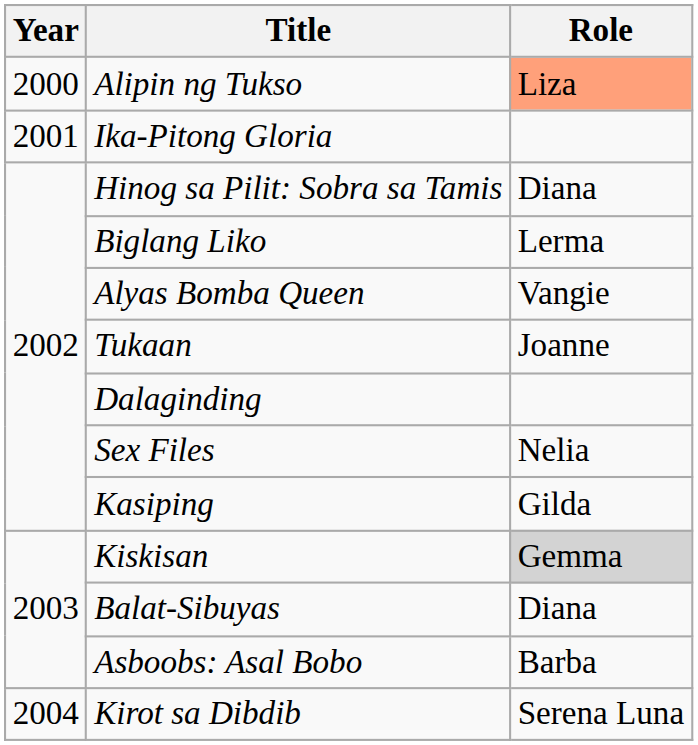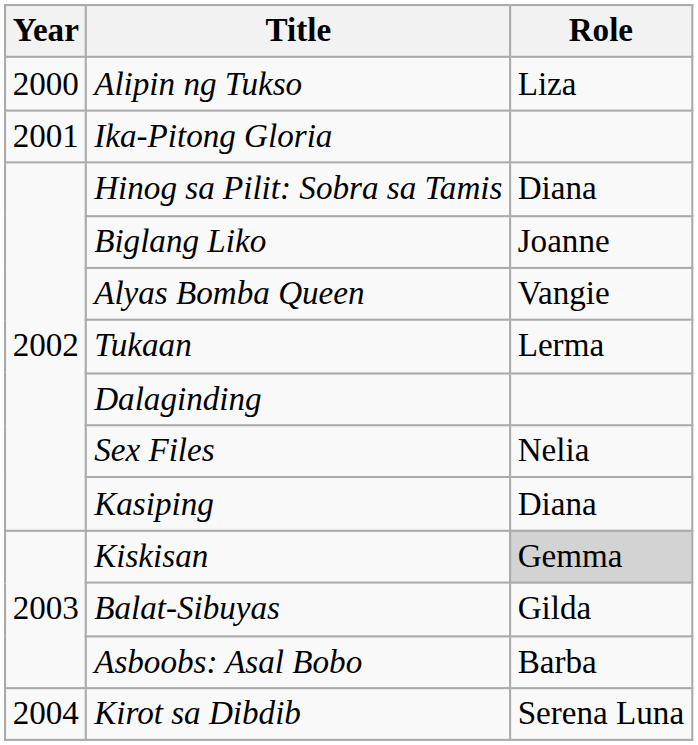 <table class="wikitable">
 <tr>
 <th>Year</th>
 <th>Title</th>
 <th>Role</th>
 </tr>
 <tr>
 <td>2000</td>
 <td><em>Alipin ng Tukso</em></td>
-<td style="background: lightsalmon;">Liza</td>
+<td>Liza</td>
 </tr>
 <tr>
 <td>2001</td>
 <td><em>Ika-Pitong Gloria</em></td>
 <td></td>
 </tr>
 <tr>
 <td rowspan="7">2002</td>
 <td><em>Hinog sa Pilit: Sobra sa Tamis</em></td>
 <td>Diana</td>
 </tr>
 <tr>
 <td><em>Biglang Liko</em></td>
-<td>Lerma</td>
+<td>Joanne</td>
 </tr>
 <tr>
 <td><em>Alyas Bomba Queen</em></td>
 <td>Vangie</td>
 </tr>
 <tr>
 <td><em>Tukaan</em></td>
-<td>Joanne</td>
+<td>Lerma</td>
 </tr>
 <tr>
 <td><em>Dalaginding</em></td>
 <td></td>
 </tr>
 <tr>
 <td><em>Sex Files</em></td>
 <td>Nelia</td>
 </tr>
 <tr>
 <td><em>Kasiping</em></td>
-<td>Gilda</td>
+<td>Diana</td>
 </tr>
 <tr>
 <td rowspan="3">2003</td>
 <td><em>Kiskisan</em></td>
 <td style="background: lightgrey;">Gemma</td>
 </tr>
 <tr>
 <td><em>Balat-Sibuyas</em></td>
-<td>Diana</td>
+<td>Gilda</td>
 </tr>
 <tr>
 <td><em>Asboobs: Asal Bobo</em></td>
 <td>Barba</td>
 </tr>
 <tr>
 <td>2004</td>
 <td><em>Kirot sa Dibdib</em></td>
 <td>Serena Luna</td>
 </tr>
 </table>
